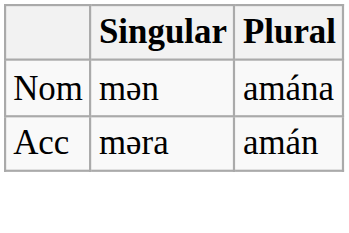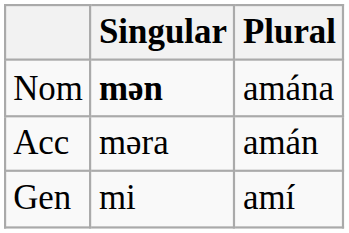 <table class="wikitable">
 <tr>
 <th></th>
 <th>Singular</th>
 <th>Plural</th>
 </tr>
 <tr>
 <td>Nom</td>
-<td>mən</td>
+<td><strong>mən</strong></td>
 <td>amána</td>
 </tr>
 <tr>
 <td>Acc</td>
 <td>məra</td>
 <td>amán</td>
 </tr>
+<tr>
+<td>Gen</td>
+<td>mi</td>
+<td>amí</td>
+</tr>
 </table>
